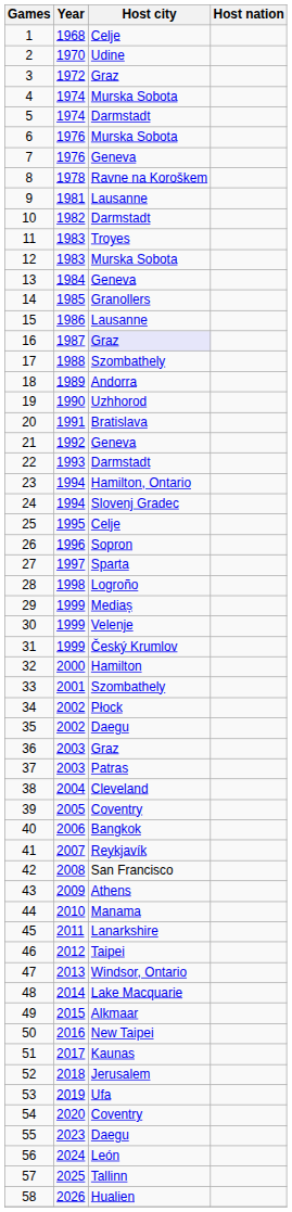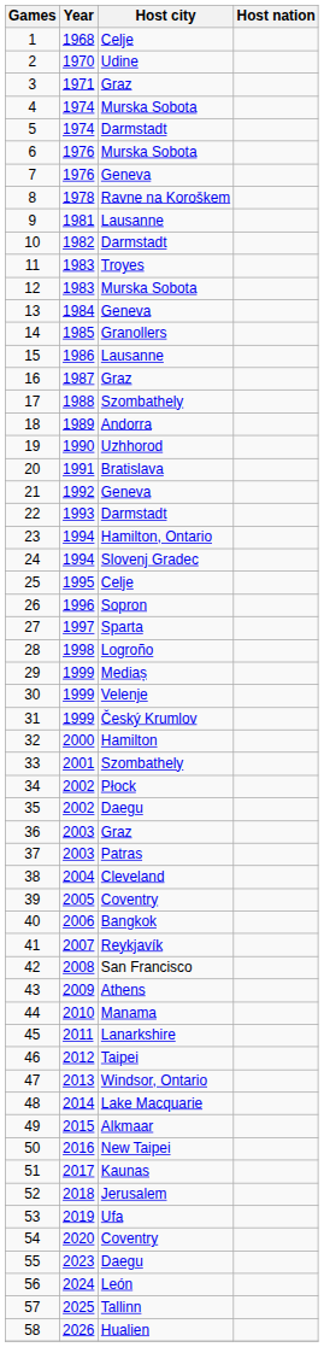 <table class="wikitable">
 <tr>
 <th>Games</th>
 <th>Year</th>
 <th>Host city</th>
 <th>Host nation</th>
 </tr>
 <tr>
 <td align=center>1</td>
 <td><a href='#'>1968</a></td>
 <td><a href='#'>Celje</a></td>
 <td></td>
 </tr>
 <tr>
 <td align=center>2</td>
 <td><a href='#'>1970</a></td>
 <td><a href='#'>Udine</a></td>
 <td></td>
 </tr>
 <tr>
 <td align=center>3</td>
-<td><a href='#'>1972</a></td>
+<td><a href='#'>1971</a></td>
 <td><a href='#'>Graz</a></td>
 <td></td>
 </tr>
 <tr>
 <td align=center>4</td>
 <td><a href='#'>1974</a></td>
 <td><a href='#'>Murska Sobota</a></td>
 <td></td>
 </tr>
 <tr>
 <td align=center>5</td>
 <td><a href='#'>1974</a></td>
 <td><a href='#'>Darmstadt</a></td>
 <td></td>
 </tr>
 <tr>
 <td align=center>6</td>
 <td><a href='#'>1976</a></td>
 <td><a href='#'>Murska Sobota</a></td>
 <td></td>
 </tr>
 <tr>
 <td align=center>7</td>
 <td><a href='#'>1976</a></td>
 <td><a href='#'>Geneva</a></td>
 <td></td>
 </tr>
 <tr>
 <td align=center>8</td>
 <td><a href='#'>1978</a></td>
 <td><a href='#'>Ravne na Koroškem</a></td>
 <td></td>
 </tr>
 <tr>
 <td align=center>9</td>
 <td><a href='#'>1981</a></td>
 <td><a href='#'>Lausanne</a></td>
 <td></td>
 </tr>
 <tr>
 <td align=center>10</td>
 <td><a href='#'>1982</a></td>
 <td><a href='#'>Darmstadt</a></td>
 <td></td>
 </tr>
 <tr>
 <td align=center>11</td>
 <td><a href='#'>1983</a></td>
 <td><a href='#'>Troyes</a></td>
 <td></td>
 </tr>
 <tr>
 <td align=center>12</td>
 <td><a href='#'>1983</a></td>
 <td><a href='#'>Murska Sobota</a></td>
 <td></td>
 </tr>
 <tr>
 <td align=center>13</td>
 <td><a href='#'>1984</a></td>
 <td><a href='#'>Geneva</a></td>
 <td></td>
 </tr>
 <tr>
 <td align=center>14</td>
 <td><a href='#'>1985</a></td>
 <td><a href='#'>Granollers</a></td>
 <td></td>
 </tr>
 <tr>
 <td align=center>15</td>
 <td><a href='#'>1986</a></td>
 <td><a href='#'>Lausanne</a></td>
 <td></td>
 </tr>
 <tr>
 <td align=center>16</td>
 <td><a href='#'>1987</a></td>
-<td style="background: lavender;"><a href='#'>Graz</a></td>
+<td><a href='#'>Graz</a></td>
 <td></td>
 </tr>
 <tr>
 <td align=center>17</td>
 <td><a href='#'>1988</a></td>
 <td><a href='#'>Szombathely</a></td>
 <td></td>
 </tr>
 <tr>
 <td align=center>18</td>
 <td><a href='#'>1989</a></td>
 <td><a href='#'>Andorra</a></td>
 <td></td>
 </tr>
 <tr>
 <td align=center>19</td>
 <td><a href='#'>1990</a></td>
 <td><a href='#'>Uzhhorod</a></td>
 <td></td>
 </tr>
 <tr>
 <td align=center>20</td>
 <td><a href='#'>1991</a></td>
 <td><a href='#'>Bratislava</a></td>
 <td></td>
 </tr>
 <tr>
 <td align=center>21</td>
 <td><a href='#'>1992</a></td>
 <td><a href='#'>Geneva</a></td>
 <td></td>
 </tr>
 <tr>
 <td align=center>22</td>
 <td><a href='#'>1993</a></td>
 <td><a href='#'>Darmstadt</a></td>
 <td></td>
 </tr>
 <tr>
 <td align=center>23</td>
 <td><a href='#'>1994</a></td>
 <td><a href='#'>Hamilton, Ontario</a></td>
 <td></td>
 </tr>
 <tr>
 <td align=center>24</td>
 <td><a href='#'>1994</a></td>
 <td><a href='#'>Slovenj Gradec</a></td>
 <td></td>
 </tr>
 <tr>
 <td align=center>25</td>
 <td><a href='#'>1995</a></td>
 <td><a href='#'>Celje</a></td>
 <td></td>
 </tr>
 <tr>
 <td align=center>26</td>
 <td><a href='#'>1996</a></td>
 <td><a href='#'>Sopron</a></td>
 <td></td>
 </tr>
 <tr>
 <td align=center>27</td>
 <td><a href='#'>1997</a></td>
 <td><a href='#'>Sparta</a></td>
 <td></td>
 </tr>
 <tr>
 <td align=center>28</td>
 <td><a href='#'>1998</a></td>
 <td><a href='#'>Logroño</a></td>
 <td></td>
 </tr>
 <tr>
 <td align=center>29</td>
 <td><a href='#'>1999</a></td>
 <td><a href='#'>Mediaș</a></td>
 <td></td>
 </tr>
 <tr>
 <td align=center>30</td>
 <td><a href='#'>1999</a></td>
 <td><a href='#'>Velenje</a></td>
 <td></td>
 </tr>
 <tr>
 <td align=center>31</td>
 <td><a href='#'>1999</a></td>
 <td><a href='#'>Český Krumlov</a></td>
 <td></td>
 </tr>
 <tr>
 <td align=center>32</td>
 <td><a href='#'>2000</a></td>
 <td><a href='#'>Hamilton</a></td>
 <td></td>
 </tr>
 <tr>
 <td align=center>33</td>
 <td><a href='#'>2001</a></td>
 <td><a href='#'>Szombathely</a></td>
 <td></td>
 </tr>
 <tr>
 <td align=center>34</td>
 <td><a href='#'>2002</a></td>
 <td><a href='#'>Płock</a></td>
 <td></td>
 </tr>
 <tr>
 <td align=center>35</td>
 <td><a href='#'>2002</a></td>
 <td><a href='#'>Daegu</a></td>
 <td></td>
 </tr>
 <tr>
 <td align=center>36</td>
 <td><a href='#'>2003</a></td>
 <td><a href='#'>Graz</a></td>
 <td></td>
 </tr>
 <tr>
 <td align=center>37</td>
 <td><a href='#'>2003</a></td>
 <td><a href='#'>Patras</a></td>
 <td></td>
 </tr>
 <tr>
 <td align=center>38</td>
 <td><a href='#'>2004</a></td>
 <td><a href='#'>Cleveland</a></td>
 <td></td>
 </tr>
 <tr>
 <td align=center>39</td>
 <td><a href='#'>2005</a></td>
 <td><a href='#'>Coventry</a></td>
 <td></td>
 </tr>
 <tr>
 <td align=center>40</td>
 <td><a href='#'>2006</a></td>
 <td><a href='#'>Bangkok</a></td>
 <td></td>
 </tr>
 <tr>
 <td align=center>41</td>
 <td><a href='#'>2007</a></td>
 <td><a href='#'>Reykjavík</a></td>
 <td></td>
 </tr>
 <tr>
 <td align=center>42</td>
 <td><a href='#'>2008</a></td>
 <td>San Francisco</td>
 <td></td>
 </tr>
 <tr>
 <td align=center>43</td>
 <td><a href='#'>2009</a></td>
 <td><a href='#'>Athens</a></td>
 <td></td>
 </tr>
 <tr>
 <td align=center>44</td>
 <td><a href='#'>2010</a></td>
 <td><a href='#'>Manama</a></td>
 <td></td>
 </tr>
 <tr>
 <td align=center>45</td>
 <td><a href='#'>2011</a></td>
 <td><a href='#'>Lanarkshire</a></td>
 <td></td>
 </tr>
 <tr>
 <td align=center>46</td>
 <td><a href='#'>2012</a></td>
 <td><a href='#'>Taipei</a></td>
 <td></td>
 </tr>
 <tr>
 <td align=center>47</td>
 <td><a href='#'>2013</a></td>
 <td><a href='#'>Windsor, Ontario</a></td>
 <td></td>
 </tr>
 <tr>
 <td align=center>48</td>
 <td><a href='#'>2014</a></td>
 <td><a href='#'>Lake Macquarie</a></td>
 <td></td>
 </tr>
 <tr>
 <td align=center>49</td>
 <td><a href='#'>2015</a></td>
 <td><a href='#'>Alkmaar</a></td>
 <td></td>
 </tr>
 <tr>
 <td align=center>50</td>
 <td><a href='#'>2016</a></td>
 <td><a href='#'>New Taipei</a></td>
 <td></td>
 </tr>
 <tr>
 <td align=center>51</td>
 <td><a href='#'>2017</a></td>
 <td><a href='#'>Kaunas</a></td>
 <td></td>
 </tr>
 <tr>
 <td align=center>52</td>
 <td><a href='#'>2018</a></td>
 <td><a href='#'>Jerusalem</a></td>
 <td></td>
 </tr>
 <tr>
 <td align=center>53</td>
 <td><a href='#'>2019</a></td>
 <td><a href='#'>Ufa</a></td>
 <td></td>
 </tr>
 <tr>
 <td align=center>54</td>
 <td><a href='#'>2020</a> </td>
 <td><a href='#'>Coventry</a></td>
 <td></td>
 </tr>
 <tr>
 <td align=center>55</td>
 <td><a href='#'>2023</a> </td>
 <td><a href='#'>Daegu</a></td>
 <td></td>
 </tr>
 <tr>
 <td align=center>56</td>
 <td><a href='#'>2024</a></td>
 <td><a href='#'>León</a></td>
 <td></td>
 </tr>
 <tr>
 <td align=center>57</td>
 <td><a href='#'>2025</a></td>
 <td><a href='#'>Tallinn</a></td>
 <td></td>
 </tr>
 <tr>
 <td align=center>58</td>
 <td><a href='#'>2026</a></td>
 <td><a href='#'>Hualien</a></td>
 <td></td>
 </tr>
 <tr>
 </tr>
 </table>
